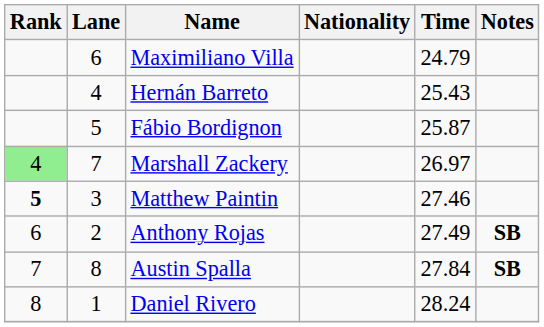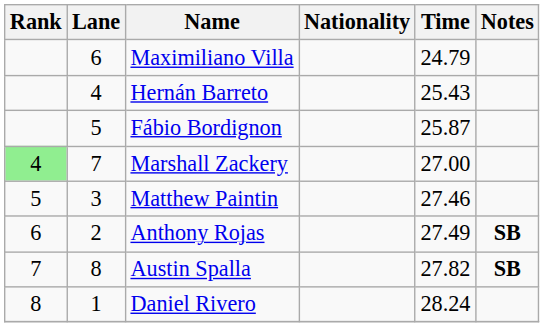 <table class="wikitable sortable" style="text-align:center">
 <tr>
 <th>Rank</th>
 <th>Lane</th>
 <th>Name</th>
 <th>Nationality</th>
 <th>Time</th>
 <th>Notes</th>
 </tr>
 <tr>
 <td></td>
 <td>6</td>
 <td align=left><a href='#'>Maximiliano Villa</a></td>
 <td align=left></td>
 <td>24.79</td>
 <td></td>
 </tr>
 <tr>
 <td></td>
 <td>4</td>
 <td align=left><a href='#'>Hernán Barreto</a></td>
 <td align=left></td>
 <td>25.43</td>
 <td></td>
 </tr>
 <tr>
 <td></td>
 <td>5</td>
 <td align=left><a href='#'>Fábio Bordignon</a></td>
 <td align=left></td>
 <td>25.87</td>
 <td></td>
 </tr>
 <tr>
 <td style="background: lightgreen;">4</td>
 <td>7</td>
 <td align=left><a href='#'>Marshall Zackery</a></td>
 <td align=left></td>
-<td>26.97</td>
+<td>27.00</td>
 <td></td>
 </tr>
 <tr>
-<td><strong>5</strong></td>
+<td>5</td>
 <td>3</td>
 <td align=left><a href='#'>Matthew Paintin</a></td>
 <td align=left></td>
 <td>27.46</td>
 <td></td>
 </tr>
 <tr>
 <td>6</td>
 <td>2</td>
 <td align=left><a href='#'>Anthony Rojas</a></td>
 <td align=left></td>
 <td>27.49</td>
 <td><strong>SB</strong></td>
 </tr>
 <tr>
 <td>7</td>
 <td>8</td>
 <td align=left><a href='#'>Austin Spalla</a></td>
 <td align=left></td>
-<td>27.84</td>
+<td>27.82</td>
 <td><strong>SB</strong></td>
 </tr>
 <tr>
 <td>8</td>
 <td>1</td>
 <td align=left><a href='#'>Daniel Rivero</a></td>
 <td align=left></td>
 <td>28.24</td>
 <td></td>
 </tr>
 <tr>
 </tr>
 </table>
